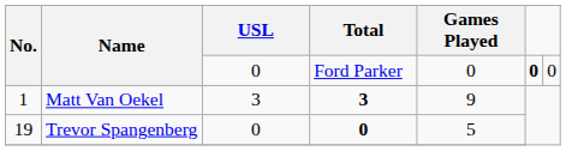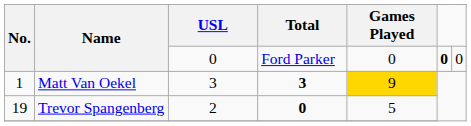 <table class="wikitable sortable" style="text-align: center;">
 <tr>
 <th rowspan=2>No.</th>
 <th rowspan=2>Name</th>
 <th style="width:85px;"><a href='#'>USL</a></th>
 <th style="width:85px;"><strong>Total</strong></th>
 <th style="width:85px;"><strong>Games Played</strong></th>
 </tr>
 <tr>
 <td>0</td>
 <td align=left> <a href='#'>Ford Parker</a></td>
 <td>0</td>
 <td><strong>0</strong></td>
 <td>0</td>
 </tr>
 <tr>
 <td>1</td>
 <td align=left> <a href='#'>Matt Van Oekel</a></td>
 <td>3</td>
 <td><strong>3</strong></td>
-<td>9</td>
+<td style="background: gold;">9</td>
 </tr>
 <tr>
 <td>19</td>
 <td align=left> <a href='#'>Trevor Spangenberg</a></td>
-<td>0</td>
+<td>2</td>
 <td><strong>0</strong></td>
 <td>5</td>
 </tr>
 <tr>
 </tr>
 </table>
